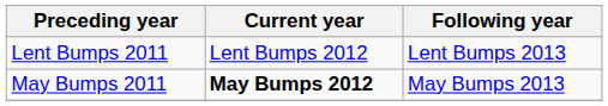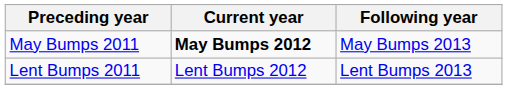 <table class="wikitable" style="margin:1em auto;">
 <tr>
 <th width=150>Preceding year</th>
 <th width=150>Current year</th>
 <th width=150>Following year</th>
 </tr>
 <tr>
+<td><a href='#'>May Bumps 2011</a></td>
+<td><strong>May Bumps 2012</strong></td>
+<td><a href='#'>May Bumps 2013</a></td>
+</tr>
+<tr>
 <td><a href='#'>Lent Bumps 2011</a></td>
 <td><a href='#'>Lent Bumps 2012</a></td>
 <td><a href='#'>Lent Bumps 2013</a></td>
 </tr>
 <tr>
-<td><a href='#'>May Bumps 2011</a></td>
-<td><strong>May Bumps 2012</strong></td>
-<td><a href='#'>May Bumps 2013</a></td>
-</tr>
-<tr>
 </tr>
 </table>
